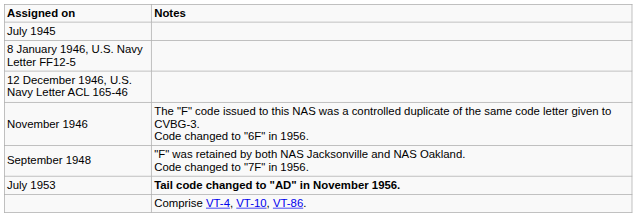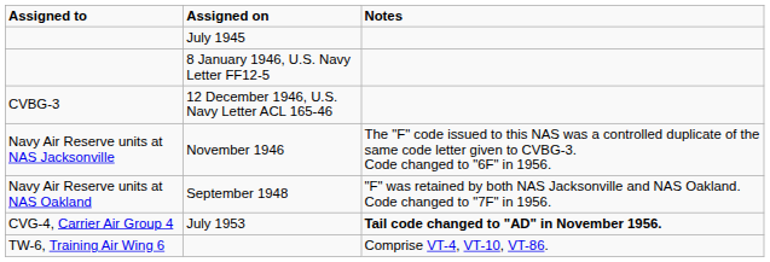 <table class="wikitable" style="width: 70%;">
 <tr>
+<td style="width: 200px;"><strong>Assigned to</strong></td>
 <td style="width: 200px;"><strong>Assigned on</strong></td>
 <td><strong>Notes</strong></td>
 </tr>
 <tr>
+<td></td>
 <td>July 1945</td>
 <td></td>
 </tr>
 <tr>
+<td></td>
 <td>8 January 1946, U.S. Navy Letter FF12-5</td>
 <td></td>
 </tr>
 <tr>
+<td>CVBG-3</td>
 <td>12 December 1946, U.S. Navy Letter ACL 165-46</td>
 <td></td>
 </tr>
 <tr>
+<td>Navy Air Reserve units at <a href='#'>NAS Jacksonville</a></td>
 <td>November 1946</td>
 <td>The "F" code issued to this NAS was a controlled duplicate of the same code letter given to CVBG-3.<br>Code changed to "6F" in 1956.</td>
 </tr>
 <tr>
+<td>Navy Air Reserve units at <a href='#'>NAS Oakland</a></td>
 <td>September 1948</td>
 <td>"F" was retained by both NAS Jacksonville and NAS Oakland.<br>Code changed to "7F" in 1956.</td>
 </tr>
 <tr>
+<td>CVG-4, <a href='#'>Carrier Air Group 4</a></td>
 <td>July 1953</td>
 <td><strong>Tail code changed to "AD" in November 1956.</strong></td>
 </tr>
 <tr>
+<td>TW-6, <a href='#'>Training Air Wing 6</a></td>
 <td></td>
 <td>Comprise <a href='#'>VT-4</a>, <a href='#'>VT-10</a>, <a href='#'>VT-86</a>.</td>
 </tr>
 </table>
